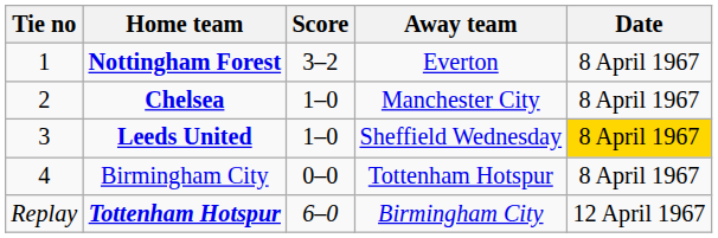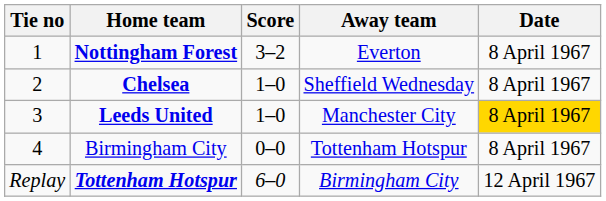 <table class="wikitable" style="text-align: center">
 <tr>
 <th>Tie no</th>
 <th>Home team</th>
 <th>Score</th>
 <th>Away team</th>
 <th>Date</th>
 </tr>
 <tr>
 <td>1</td>
 <td><strong><a href='#'>Nottingham Forest</a></strong></td>
 <td>3–2</td>
 <td><a href='#'>Everton</a></td>
 <td>8 April 1967</td>
 </tr>
 <tr>
 <td>2</td>
 <td><strong><a href='#'>Chelsea</a></strong></td>
 <td>1–0</td>
-<td><a href='#'>Manchester City</a></td>
+<td><a href='#'>Sheffield Wednesday</a></td>
 <td>8 April 1967</td>
 </tr>
 <tr>
 <td>3</td>
 <td><strong><a href='#'>Leeds United</a></strong></td>
 <td>1–0</td>
-<td><a href='#'>Sheffield Wednesday</a></td>
+<td><a href='#'>Manchester City</a></td>
 <td style="background: gold;">8 April 1967</td>
 </tr>
 <tr>
 <td>4</td>
 <td><a href='#'>Birmingham City</a></td>
 <td>0–0</td>
 <td><a href='#'>Tottenham Hotspur</a></td>
 <td>8 April 1967</td>
 </tr>
 <tr>
 <td><em>Replay</em></td>
 <td><strong><em><a href='#'>Tottenham Hotspur</a></em></strong></td>
 <td><em>6–0</em></td>
 <td><em><a href='#'>Birmingham City</a></em></td>
 <td>12 April 1967</td>
 </tr>
 </table>
